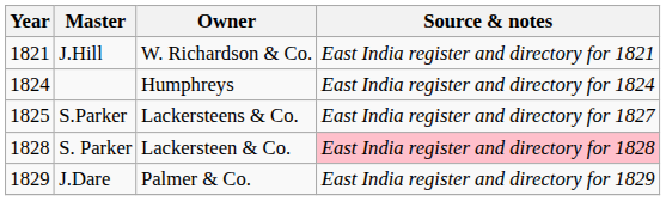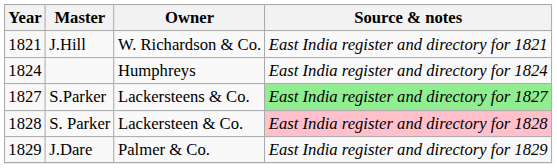 <table class="sortable wikitable">
 <tr>
 <th>Year</th>
 <th>Master</th>
 <th>Owner</th>
 <th>Source & notes</th>
 </tr>
 <tr>
 <td>1821</td>
 <td>J.Hill</td>
 <td>W. Richardson & Co.</td>
 <td><em>East India register and directory for 1821</em></td>
 </tr>
 <tr>
 <td>1824</td>
 <td></td>
 <td>Humphreys</td>
 <td><em>East India register and directory for 1824</em></td>
 </tr>
 <tr>
-<td>1825</td>
+<td>1827</td>
 <td>S.Parker</td>
 <td>Lackersteens & Co.</td>
-<td><em>East India register and directory for 1827</em></td>
+<td style="background: lightgreen;"><em>East India register and directory for 1827</em></td>
 </tr>
 <tr>
 <td>1828</td>
 <td>S. Parker</td>
 <td>Lackersteen & Co.</td>
 <td style="background: pink;"><em>East India register and directory for 1828</em></td>
 </tr>
 <tr>
 <td>1829</td>
 <td>J.Dare</td>
 <td>Palmer & Co.</td>
 <td><em>East India register and directory for 1829</em></td>
 </tr>
 <tr>
 </tr>
 </table>
